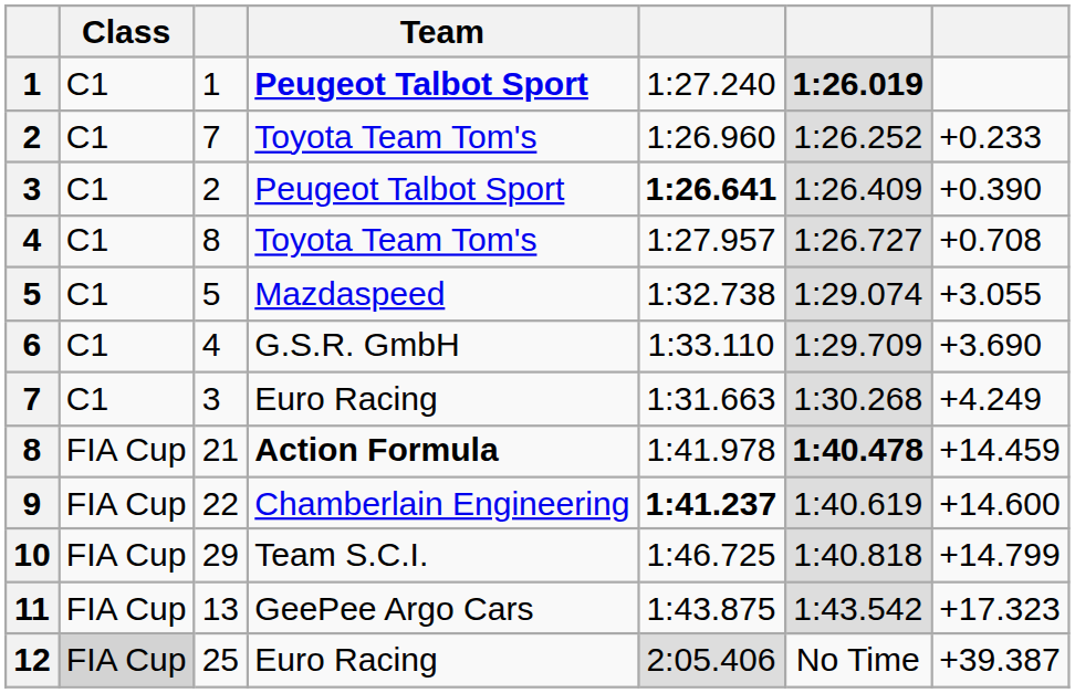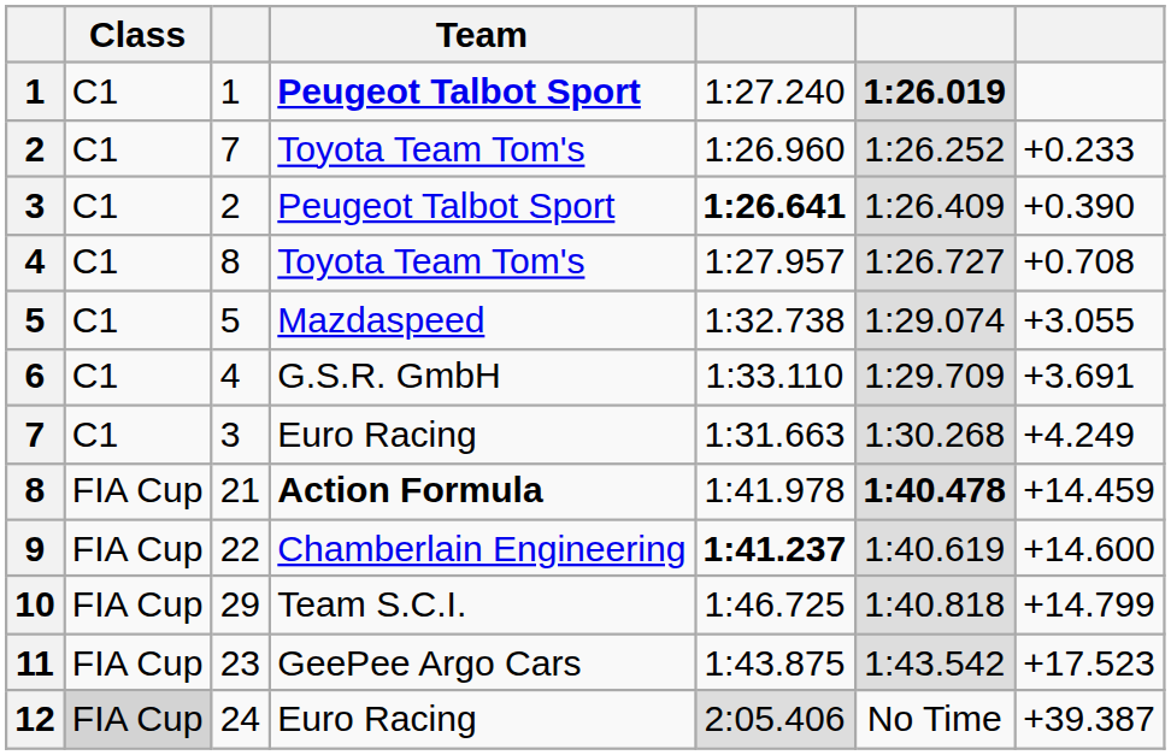 <table class="wikitable sortable" style="font-size: 85%;">
 <tr>
 <th scope=col></th>
 <th scope=col>Class</th>
 <th scope=col></th>
 <th scope=col>Team</th>
 <th scope=col></th>
 <th></th>
 <th scope=col></th>
 </tr>
 <tr>
 <th>1</th>
 <td>C1</td>
 <td>1</td>
 <td><strong> <a href='#'>Peugeot Talbot Sport</a></strong></td>
 <td align="center">1:27.240</td>
 <td align="center" style="background:#ddd;"><strong>1:26.019</strong></td>
 <td></td>
 </tr>
 <tr>
 <th>2</th>
 <td>C1</td>
 <td>7</td>
 <td> <a href='#'>Toyota Team Tom's</a></td>
 <td align="center">1:26.960</td>
 <td align="center" style="background:#ddd;">1:26.252</td>
 <td>+0.233</td>
 </tr>
 <tr>
 <th>3</th>
 <td>C1</td>
 <td>2</td>
 <td> <a href='#'>Peugeot Talbot Sport</a></td>
 <td align="center"><strong>1:26.641</strong></td>
 <td align="center" style="background:#ddd;">1:26.409</td>
 <td>+0.390</td>
 </tr>
 <tr>
 <th>4</th>
 <td>C1</td>
 <td>8</td>
 <td> <a href='#'>Toyota Team Tom's</a></td>
 <td align="center">1:27.957</td>
 <td align="center" style="background:#ddd;">1:26.727</td>
 <td>+0.708</td>
 </tr>
 <tr>
 <th>5</th>
 <td>C1</td>
 <td>5</td>
 <td> <a href='#'>Mazdaspeed</a></td>
 <td align="center">1:32.738</td>
 <td align="center" style="background:#ddd;">1:29.074</td>
 <td>+3.055</td>
 </tr>
 <tr>
 <th>6</th>
 <td>C1</td>
 <td>4</td>
 <td> G.S.R. GmbH</td>
 <td align="center">1:33.110</td>
 <td align="center" style="background:#ddd;">1:29.709</td>
-<td>+3.690</td>
+<td>+3.691</td>
 </tr>
 <tr>
 <th>7</th>
 <td>C1</td>
 <td>3</td>
 <td> Euro Racing</td>
 <td align="center">1:31.663</td>
 <td align="center" style="background:#ddd;">1:30.268</td>
 <td>+4.249</td>
 </tr>
 <tr>
 <th>8</th>
 <td>FIA Cup</td>
 <td>21</td>
 <td><strong> Action Formula</strong></td>
 <td align="center">1:41.978</td>
 <td align="center" style="background:#ddd;"><strong>1:40.478</strong></td>
 <td>+14.459</td>
 </tr>
 <tr>
 <th>9</th>
 <td>FIA Cup</td>
 <td>22</td>
 <td> <a href='#'>Chamberlain Engineering</a></td>
 <td align="center"><strong>1:41.237</strong></td>
 <td align="center" style="background:#ddd;">1:40.619</td>
 <td>+14.600</td>
 </tr>
 <tr>
 <th>10</th>
 <td>FIA Cup</td>
 <td>29</td>
 <td> Team S.C.I.</td>
 <td align="center">1:46.725</td>
 <td align="center" style="background:#ddd;">1:40.818</td>
 <td>+14.799</td>
 </tr>
 <tr>
 <th>11</th>
 <td>FIA Cup</td>
-<td>13</td>
+<td>23</td>
 <td> GeePee Argo Cars</td>
 <td align="center">1:43.875</td>
 <td align="center" style="background:#ddd;">1:43.542</td>
-<td>+17.323</td>
+<td>+17.523</td>
 </tr>
 <tr>
 <th>12</th>
 <td style="background: lightgrey;">FIA Cup</td>
-<td>25</td>
+<td>24</td>
 <td> Euro Racing</td>
 <td align="center" style="background:#ddd;">2:05.406</td>
 <td align="center">No Time</td>
 <td>+39.387</td>
 </tr>
 </table>
